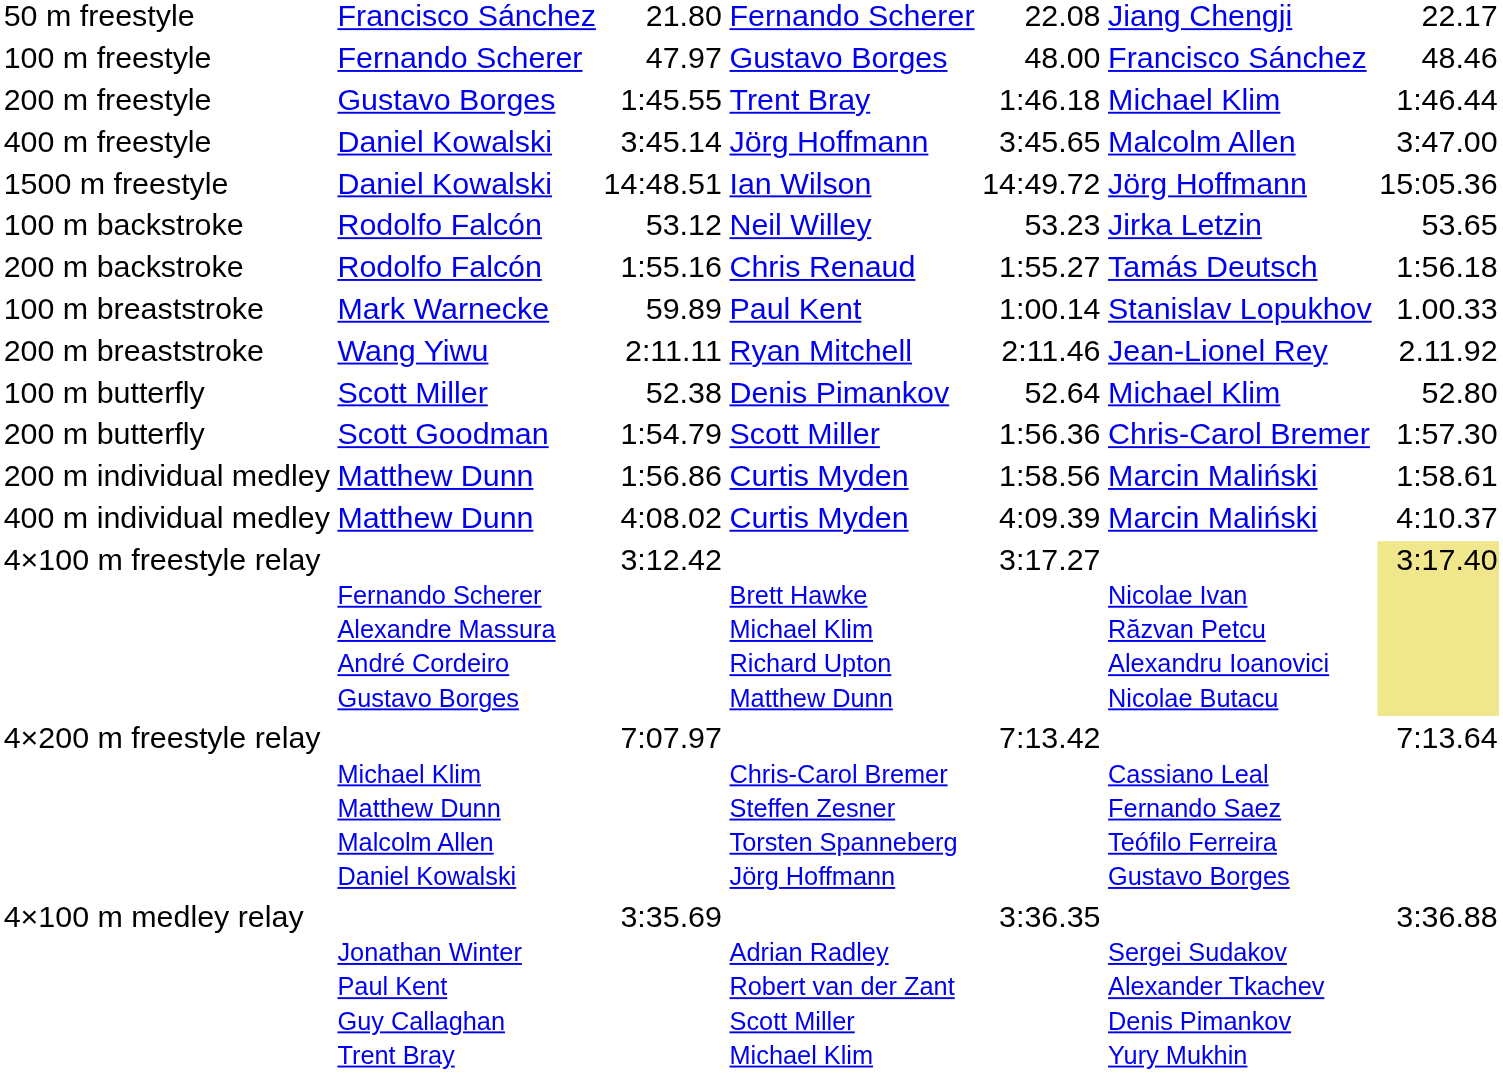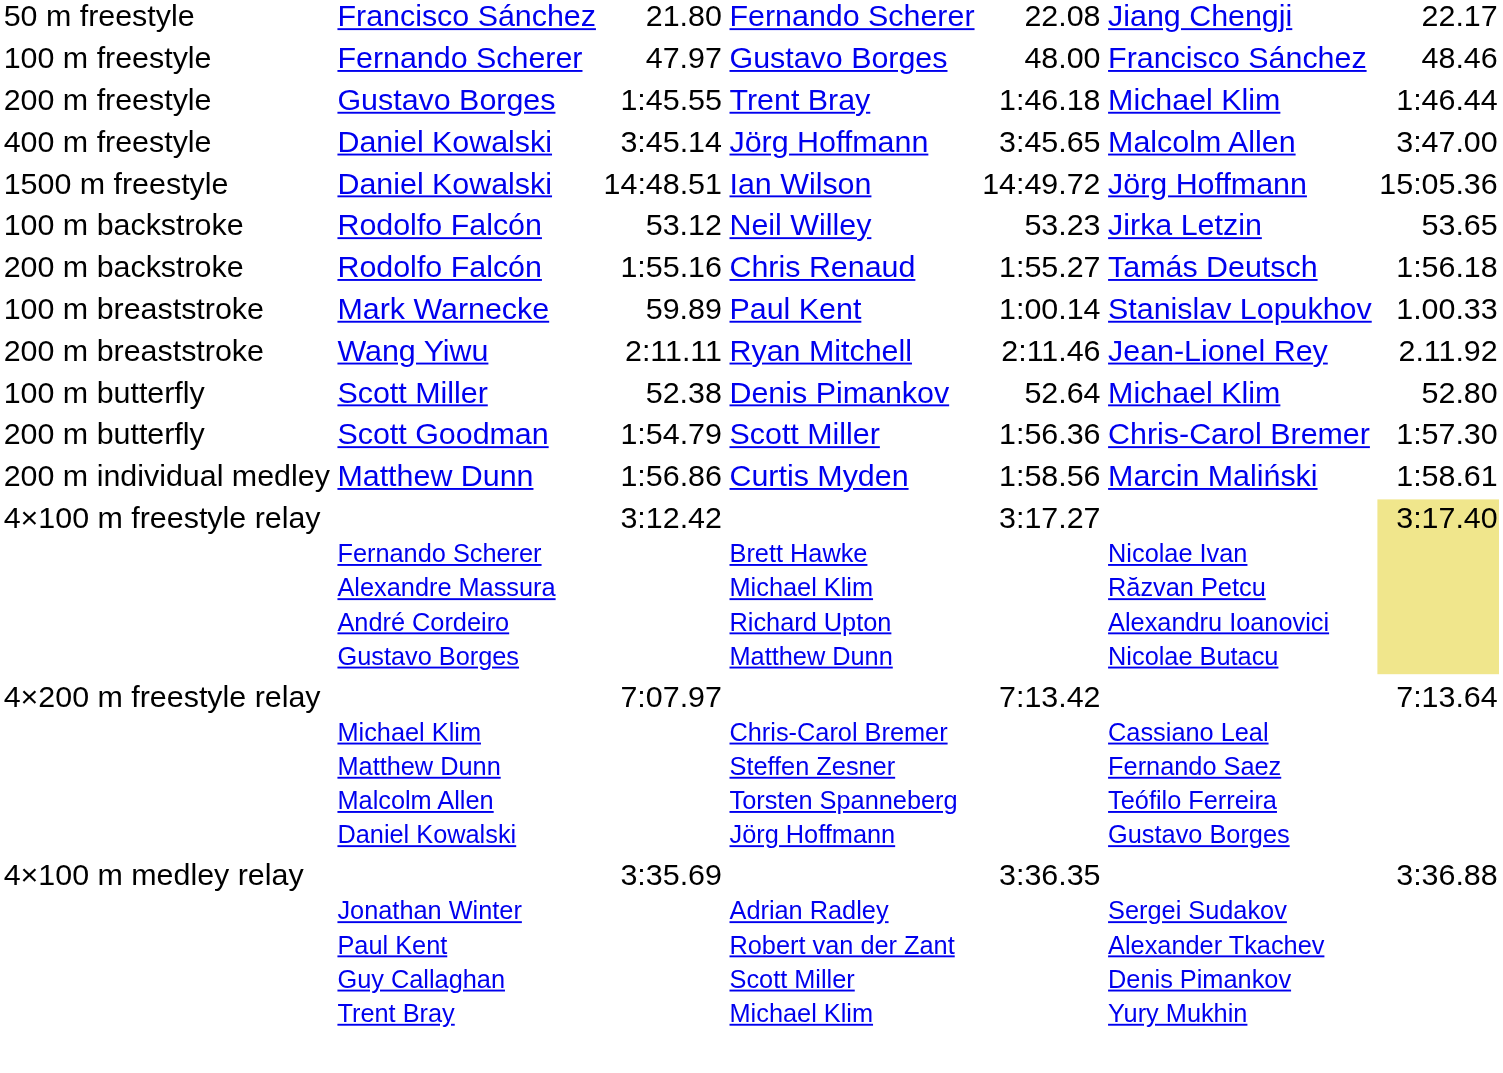 <table>
 <tr valign=top>
 <td>50 m freestyle </td>
 <td><a href='#'>Francisco Sánchez</a><br><small></small></td>
 <td align=right>21.80</td>
 <td><a href='#'>Fernando Scherer</a><br><small></small></td>
 <td align=right>22.08</td>
 <td><a href='#'>Jiang Chengji</a><br><small></small></td>
 <td align=right>22.17</td>
 </tr>
 <tr valign=top>
 <td>100 m freestyle </td>
 <td><a href='#'>Fernando Scherer</a><br><small></small></td>
 <td align=right>47.97</td>
 <td><a href='#'>Gustavo Borges</a><br><small></small></td>
 <td align=right>48.00</td>
 <td><a href='#'>Francisco Sánchez</a><br><small></small></td>
 <td align=right>48.46</td>
 </tr>
 <tr valign=top>
 <td>200 m freestyle </td>
 <td><a href='#'>Gustavo Borges</a><br><small></small></td>
 <td align=right>1:45.55</td>
 <td><a href='#'>Trent Bray</a><br><small></small></td>
 <td align=right>1:46.18</td>
 <td><a href='#'>Michael Klim</a><br><small></small></td>
 <td align=right>1:46.44</td>
 </tr>
 <tr valign=top>
 <td>400 m freestyle </td>
 <td><a href='#'>Daniel Kowalski</a><br><small></small></td>
 <td align=right>3:45.14</td>
 <td><a href='#'>Jörg Hoffmann</a><br><small></small></td>
 <td align=right>3:45.65</td>
 <td><a href='#'>Malcolm Allen</a><br><small></small></td>
 <td align=right>3:47.00</td>
 </tr>
 <tr valign=top>
 <td>1500 m freestyle </td>
 <td><a href='#'>Daniel Kowalski</a><br><small></small></td>
 <td align=right>14:48.51</td>
 <td><a href='#'>Ian Wilson</a><br><small></small></td>
 <td align=right>14:49.72</td>
 <td><a href='#'>Jörg Hoffmann</a><br><small></small></td>
 <td align=right>15:05.36</td>
 </tr>
 <tr valign=top>
 <td>100 m backstroke </td>
 <td><a href='#'>Rodolfo Falcón</a><br><small></small></td>
 <td align=right>53.12</td>
 <td><a href='#'>Neil Willey</a><br><small></small></td>
 <td align=right>53.23</td>
 <td><a href='#'>Jirka Letzin</a><br><small></small></td>
 <td align=right>53.65</td>
 </tr>
 <tr valign=top>
 <td>200 m backstroke </td>
 <td><a href='#'>Rodolfo Falcón</a><br><small></small></td>
 <td align=right>1:55.16</td>
 <td><a href='#'>Chris Renaud</a><br><small></small></td>
 <td align=right>1:55.27</td>
 <td><a href='#'>Tamás Deutsch</a><br><small></small></td>
 <td align=right>1:56.18</td>
 </tr>
 <tr valign=top>
 <td>100 m breaststroke </td>
 <td><a href='#'>Mark Warnecke</a><br><small></small></td>
 <td align=right>59.89</td>
 <td><a href='#'>Paul Kent</a><br><small></small></td>
 <td align=right>1:00.14</td>
 <td><a href='#'>Stanislav Lopukhov</a><br><small></small></td>
 <td align=right>1.00.33</td>
 </tr>
 <tr valign=top>
 <td>200 m breaststroke </td>
 <td><a href='#'>Wang Yiwu</a><br><small></small></td>
 <td align=right>2:11.11</td>
 <td><a href='#'>Ryan Mitchell</a><br><small></small></td>
 <td align=right>2:11.46</td>
 <td><a href='#'>Jean-Lionel Rey</a><br><small></small></td>
 <td align=right>2.11.92</td>
 </tr>
 <tr valign=top>
 <td>100 m butterfly </td>
 <td><a href='#'>Scott Miller</a><br><small></small></td>
 <td align=right>52.38</td>
 <td><a href='#'>Denis Pimankov</a><br><small></small></td>
 <td align=right>52.64</td>
 <td><a href='#'>Michael Klim</a><br><small></small></td>
 <td align=right>52.80</td>
 </tr>
 <tr valign=top>
 <td>200 m butterfly </td>
 <td><a href='#'>Scott Goodman</a><br><small></small></td>
 <td align=right>1:54.79</td>
 <td><a href='#'>Scott Miller</a><br><small></small></td>
 <td align=right>1:56.36</td>
 <td><a href='#'>Chris-Carol Bremer</a><br><small></small></td>
 <td align=right>1:57.30</td>
 </tr>
 <tr valign=top>
 <td>200 m individual medley </td>
 <td><a href='#'>Matthew Dunn</a><br><small></small></td>
 <td align=right>1:56.86</td>
 <td><a href='#'>Curtis Myden</a><br><small></small></td>
 <td align=right>1:58.56</td>
 <td><a href='#'>Marcin Maliński</a><br><small></small></td>
 <td align=right>1:58.61</td>
 </tr>
 <tr valign=top>
-<td>400 m individual medley </td>
-<td><a href='#'>Matthew Dunn</a><br><small></small></td>
-<td align=right>4:08.02</td>
-<td><a href='#'>Curtis Myden</a><br><small></small></td>
-<td align=right>4:09.39</td>
-<td><a href='#'>Marcin Maliński</a><br><small></small></td>
-<td align=right>4:10.37</td>
-</tr>
-<tr valign=top>
 <td>4×100 m freestyle relay </td>
 <td><br><small><a href='#'>Fernando Scherer</a><br><a href='#'>Alexandre Massura</a><br><a href='#'>André Cordeiro</a><br><a href='#'>Gustavo Borges</a></small></td>
 <td align=right>3:12.42</td>
 <td><br><small><a href='#'>Brett Hawke</a><br><a href='#'>Michael Klim</a><br><a href='#'>Richard Upton</a><br><a href='#'>Matthew Dunn</a></small></td>
 <td align=right>3:17.27</td>
 <td><br><small><a href='#'>Nicolae Ivan</a><br><a href='#'>Răzvan Petcu</a><br><a href='#'>Alexandru Ioanovici</a><br><a href='#'>Nicolae Butacu</a></small></td>
 <td align=right style="background: khaki;">3:17.40</td>
 </tr>
 <tr valign=top>
 <td>4×200 m freestyle relay </td>
 <td><br><small><a href='#'>Michael Klim</a><br><a href='#'>Matthew Dunn</a><br><a href='#'>Malcolm Allen</a><br><a href='#'>Daniel Kowalski</a></small></td>
 <td align=right>7:07.97</td>
 <td><br><small><a href='#'>Chris-Carol Bremer</a><br><a href='#'>Steffen Zesner</a><br><a href='#'>Torsten Spanneberg</a><br><a href='#'>Jörg Hoffmann</a></small></td>
 <td align=right>7:13.42</td>
 <td><br><small><a href='#'>Cassiano Leal</a><br><a href='#'>Fernando Saez</a><br><a href='#'>Teófilo Ferreira</a><br><a href='#'>Gustavo Borges</a></small></td>
 <td align=right>7:13.64</td>
 </tr>
 <tr valign=top>
 <td>4×100 m medley relay </td>
 <td><br><small><a href='#'>Jonathan Winter</a><br><a href='#'>Paul Kent</a><br><a href='#'>Guy Callaghan</a><br><a href='#'>Trent Bray</a></small></td>
 <td align=right>3:35.69</td>
 <td><br><small><a href='#'>Adrian Radley</a><br><a href='#'>Robert van der Zant</a><br><a href='#'>Scott Miller</a><br><a href='#'>Michael Klim</a></small></td>
 <td align=right>3:36.35</td>
 <td><br><small><a href='#'>Sergei Sudakov</a><br><a href='#'>Alexander Tkachev</a><br><a href='#'>Denis Pimankov</a><br><a href='#'>Yury Mukhin</a></small></td>
 <td align=right>3:36.88</td>
 </tr>
 </table>
